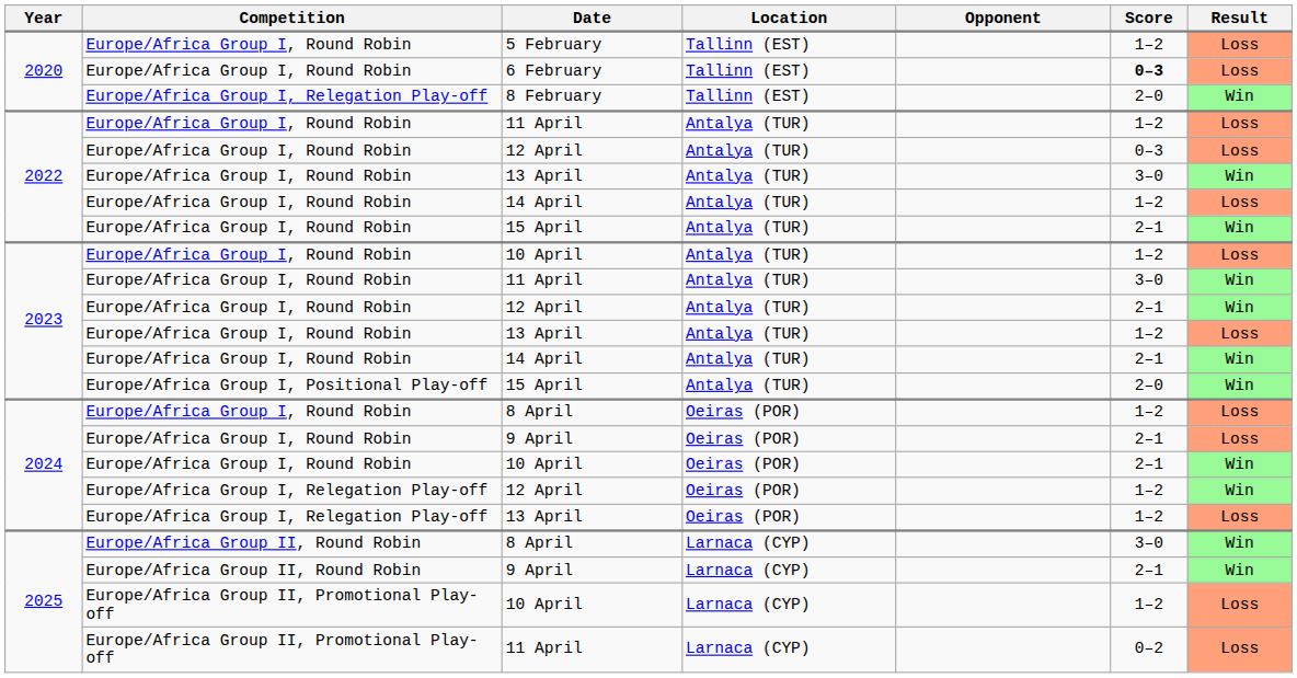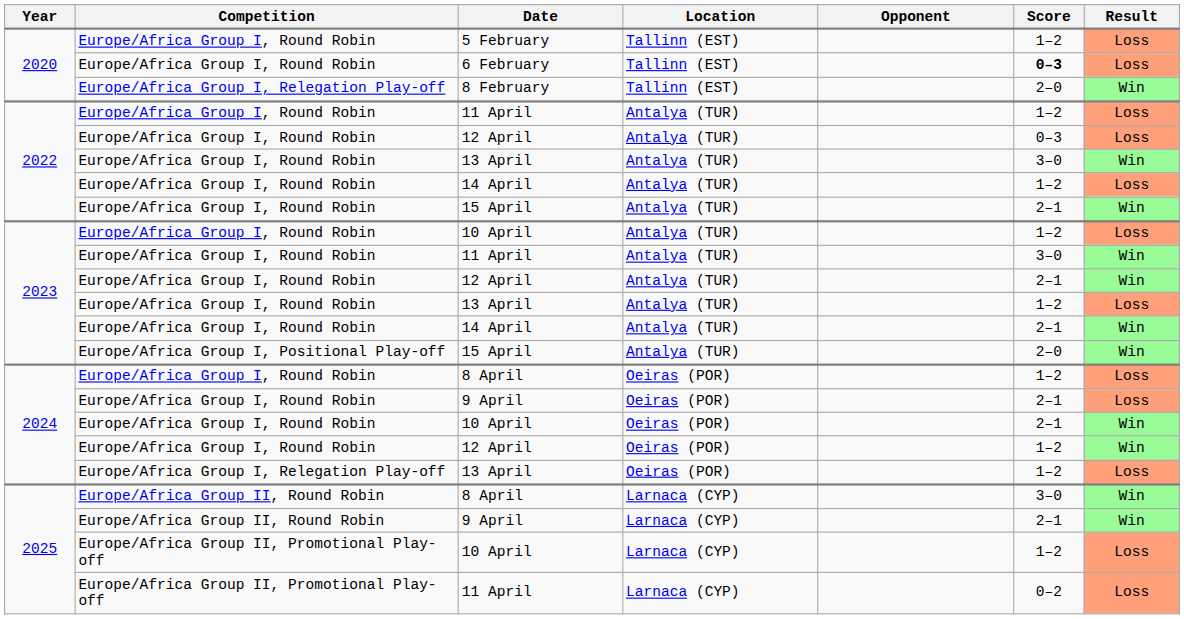 <table class="wikitable" width="1050">
 <tr>
 <th width="50">Year</th>
 <th width="300">Competition</th>
 <th width="125">Date</th>
 <th width="150">Location</th>
 <th width="150">Opponent</th>
 <th width="50">Score</th>
 <th width="70">Result</th>
 </tr>
 <tr style="border-top:2px solid gray;">
 <td align="center" rowspan="3"><a href='#'>2020</a></td>
 <td><a href='#'>Europe/Africa Group I</a>, Round Robin</td>
 <td>5 February</td>
 <td><a href='#'>Tallinn</a> (EST)</td>
 <td></td>
 <td align="center">1–2</td>
 <td align="center" bgcolor="#FFA07A">Loss</td>
 </tr>
 <tr>
 <td>Europe/Africa Group I, Round Robin</td>
 <td>6 February</td>
 <td><a href='#'>Tallinn</a> (EST)</td>
 <td></td>
 <td align="center"><strong>0–3</strong></td>
 <td align="center" bgcolor="#FFA07A">Loss</td>
 </tr>
 <tr>
 <td><a href='#'>Europe/Africa Group I, Relegation Play-off</a></td>
 <td>8 February</td>
 <td><a href='#'>Tallinn</a> (EST)</td>
 <td></td>
 <td align="center">2–0</td>
 <td align="center" bgcolor="#98FB98">Win</td>
 </tr>
 <tr style="border-top:2px solid gray;">
 <td align="center" rowspan="5"><a href='#'>2022</a></td>
 <td><a href='#'>Europe/Africa Group I</a>, Round Robin</td>
 <td>11 April</td>
 <td><a href='#'>Antalya</a> (TUR)</td>
 <td></td>
 <td align="center">1–2</td>
 <td align="center" bgcolor="#FFA07A">Loss</td>
 </tr>
 <tr>
 <td>Europe/Africa Group I, Round Robin</td>
 <td>12 April</td>
 <td><a href='#'>Antalya</a> (TUR)</td>
 <td></td>
 <td align="center">0–3</td>
 <td align="center" bgcolor="#FFA07A">Loss</td>
 </tr>
 <tr>
 <td>Europe/Africa Group I, Round Robin</td>
 <td>13 April</td>
 <td><a href='#'>Antalya</a> (TUR)</td>
 <td></td>
 <td align="center">3–0</td>
 <td align="center" bgcolor="#98FB98">Win</td>
 </tr>
 <tr>
 <td>Europe/Africa Group I, Round Robin</td>
 <td>14 April</td>
 <td><a href='#'>Antalya</a> (TUR)</td>
 <td></td>
 <td align="center">1–2</td>
 <td align="center" bgcolor="#FFA07A">Loss</td>
 </tr>
 <tr>
 <td>Europe/Africa Group I, Round Robin</td>
 <td>15 April</td>
 <td><a href='#'>Antalya</a> (TUR)</td>
 <td></td>
 <td align="center">2–1</td>
 <td align="center" bgcolor="#98FB98">Win</td>
 </tr>
 <tr style="border-top:2px solid gray;">
 <td align="center" rowspan="6"><a href='#'>2023</a></td>
 <td><a href='#'>Europe/Africa Group I</a>, Round Robin</td>
 <td>10 April</td>
 <td><a href='#'>Antalya</a> (TUR)</td>
 <td></td>
 <td align="center">1–2</td>
 <td align="center" bgcolor="#FFA07A">Loss</td>
 </tr>
 <tr>
 <td>Europe/Africa Group I, Round Robin</td>
 <td>11 April</td>
 <td><a href='#'>Antalya</a> (TUR)</td>
 <td></td>
 <td align="center">3–0</td>
 <td align="center" bgcolor="#98FB98">Win</td>
 </tr>
 <tr>
 <td>Europe/Africa Group I, Round Robin</td>
 <td>12 April</td>
 <td><a href='#'>Antalya</a> (TUR)</td>
 <td></td>
 <td align="center">2–1</td>
 <td align="center" bgcolor="#98FB98">Win</td>
 </tr>
 <tr>
 <td>Europe/Africa Group I, Round Robin</td>
 <td>13 April</td>
 <td><a href='#'>Antalya</a> (TUR)</td>
 <td></td>
 <td align="center">1–2</td>
 <td align="center" bgcolor="#FFA07A">Loss</td>
 </tr>
 <tr>
 <td>Europe/Africa Group I, Round Robin</td>
 <td>14 April</td>
 <td><a href='#'>Antalya</a> (TUR)</td>
 <td></td>
 <td align="center">2–1</td>
 <td align="center" bgcolor="#98FB98">Win</td>
 </tr>
 <tr>
 <td>Europe/Africa Group I, Positional Play-off</td>
 <td>15 April</td>
 <td><a href='#'>Antalya</a> (TUR)</td>
 <td></td>
 <td align="center">2–0</td>
 <td align="center" bgcolor="#98FB98">Win</td>
 </tr>
 <tr style="border-top:2px solid gray;">
 <td align="center" rowspan="5"><a href='#'>2024</a></td>
 <td><a href='#'>Europe/Africa Group I</a>, Round Robin</td>
 <td>8 April</td>
 <td><a href='#'>Oeiras</a> (POR)</td>
 <td></td>
 <td align="center">1–2</td>
 <td align="center" bgcolor="#FFA07A">Loss</td>
 </tr>
 <tr>
 <td>Europe/Africa Group I, Round Robin</td>
 <td>9 April</td>
 <td><a href='#'>Oeiras</a> (POR)</td>
 <td></td>
 <td align="center">2–1</td>
 <td align="center" bgcolor="#FFA07A">Loss</td>
 </tr>
 <tr>
 <td>Europe/Africa Group I, Round Robin</td>
 <td>10 April</td>
 <td><a href='#'>Oeiras</a> (POR)</td>
 <td></td>
 <td align="center">2–1</td>
 <td align="center" bgcolor="#98FB98">Win</td>
 </tr>
 <tr>
-<td>Europe/Africa Group I, Relegation Play-off</td>
+<td>Europe/Africa Group I, Round Robin</td>
 <td>12 April</td>
 <td><a href='#'>Oeiras</a> (POR)</td>
 <td></td>
 <td align="center">1–2</td>
 <td align="center" bgcolor="#98FB98">Win</td>
 </tr>
 <tr>
 <td>Europe/Africa Group I, Relegation Play-off</td>
 <td>13 April</td>
 <td><a href='#'>Oeiras</a> (POR)</td>
 <td></td>
 <td align="center">1–2</td>
 <td align="center" bgcolor="#FFA07A">Loss</td>
 </tr>
 <tr style="border-top:2px solid gray;">
 <td align="center" rowspan="4"><a href='#'>2025</a></td>
 <td><a href='#'>Europe/Africa Group II</a>, Round Robin</td>
 <td>8 April</td>
 <td><a href='#'>Larnaca</a> (CYP)</td>
 <td></td>
 <td align="center">3–0</td>
 <td align="center" bgcolor="#98FB98">Win</td>
 </tr>
 <tr>
 <td>Europe/Africa Group II, Round Robin</td>
 <td>9 April</td>
 <td><a href='#'>Larnaca</a> (CYP)</td>
 <td></td>
 <td align="center">2–1</td>
 <td align="center" bgcolor="#98FB98">Win</td>
 </tr>
 <tr>
 <td>Europe/Africa Group II, Promotional Play-off</td>
 <td>10 April</td>
 <td><a href='#'>Larnaca</a> (CYP)</td>
 <td></td>
 <td align="center">1–2</td>
 <td align="center" bgcolor="#FFA07A">Loss</td>
 </tr>
 <tr>
 <td>Europe/Africa Group II, Promotional Play-off</td>
 <td>11 April</td>
 <td><a href='#'>Larnaca</a> (CYP)</td>
 <td></td>
 <td align="center">0–2</td>
 <td align="center" bgcolor="#FFA07A">Loss</td>
 </tr>
 </table>
